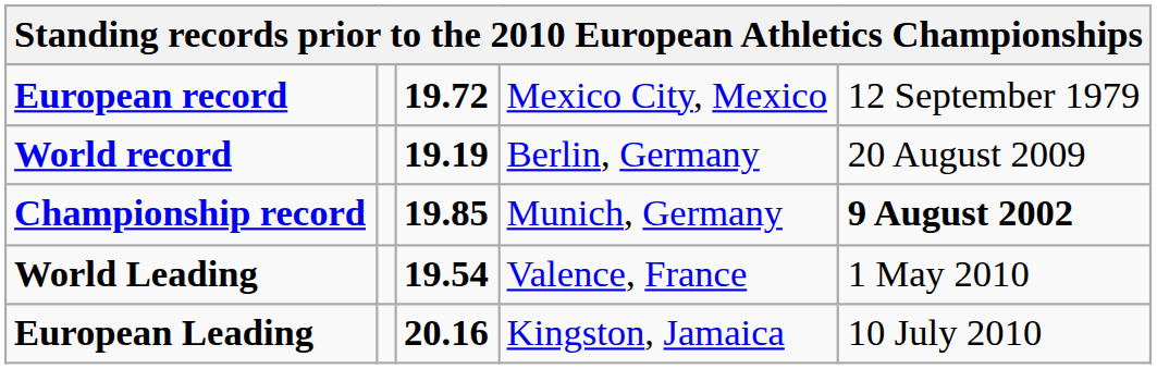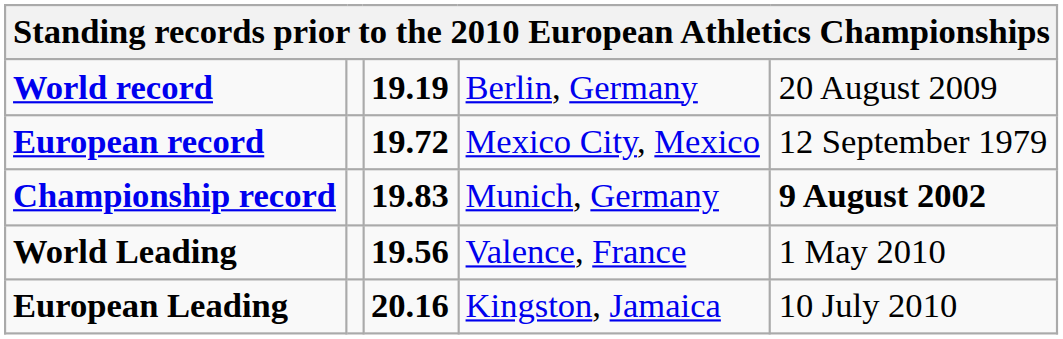 <table class="wikitable">
 <tr>
 <th colspan="5">Standing records prior to the 2010 European Athletics Championships</th>
+</tr>
+<tr>
+<td><strong><a href='#'>World record</a></strong></td>
+<td></td>
+<td><strong>19.19</strong></td>
+<td><a href='#'>Berlin</a>, <a href='#'>Germany</a></td>
+<td>20 August 2009</td>
 </tr>
 <tr>
 <td><strong><a href='#'>European record</a></strong></td>
 <td></td>
 <td><strong>19.72</strong></td>
 <td><a href='#'>Mexico City</a>, <a href='#'>Mexico</a></td>
 <td>12 September 1979</td>
 </tr>
 <tr>
-<td><strong><a href='#'>World record</a></strong></td>
-<td></td>
-<td><strong>19.19</strong></td>
-<td><a href='#'>Berlin</a>, <a href='#'>Germany</a></td>
-<td>20 August 2009</td>
-</tr>
-<tr>
 <td><strong><a href='#'>Championship record</a></strong></td>
 <td></td>
-<td><strong>19.85</strong></td>
+<td><strong>19.83</strong></td>
 <td><a href='#'>Munich</a>, <a href='#'>Germany</a></td>
 <td><strong>9 August 2002</strong></td>
 </tr>
 <tr>
 <td><strong>World Leading</strong></td>
 <td></td>
-<td><strong>19.54</strong></td>
+<td><strong>19.56</strong></td>
 <td><a href='#'>Valence</a>, <a href='#'>France</a></td>
 <td>1 May 2010</td>
 </tr>
 <tr>
 <td><strong>European Leading</strong></td>
 <td></td>
 <td><strong>20.16</strong></td>
 <td><a href='#'>Kingston</a>, <a href='#'>Jamaica</a></td>
 <td>10 July 2010</td>
 </tr>
 </table>
